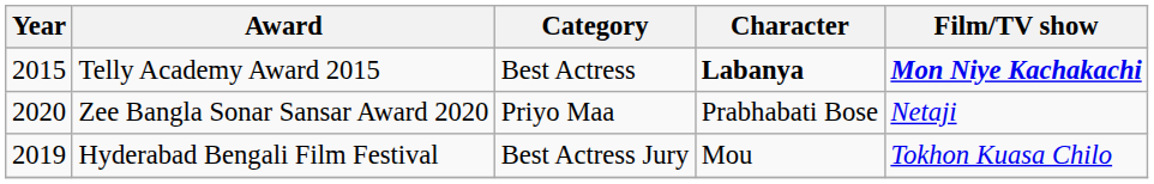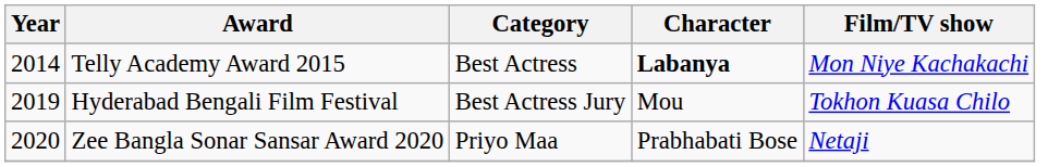 <table class="wikitable sortable">
 <tr>
 <th>Year</th>
 <th>Award</th>
 <th>Category</th>
 <th>Character</th>
 <th>Film/TV show</th>
 </tr>
 <tr>
-<td>2015</td>
+<td>2014</td>
 <td>Telly Academy Award 2015</td>
 <td>Best Actress</td>
 <td><strong>Labanya</strong></td>
-<td><strong><em><a href='#'>Mon Niye Kachakachi</a></em></strong></td>
+<td><em><a href='#'>Mon Niye Kachakachi</a></em></td>
+</tr>
+<tr>
+<td>2019</td>
+<td>Hyderabad Bengali Film Festival</td>
+<td>Best Actress Jury</td>
+<td>Mou</td>
+<td><em><a href='#'>Tokhon Kuasa Chilo</a></em></td>
 </tr>
 <tr>
 <td>2020</td>
 <td>Zee Bangla Sonar Sansar Award 2020</td>
 <td>Priyo Maa</td>
 <td>Prabhabati Bose</td>
 <td><em><a href='#'>Netaji</a></em></td>
 </tr>
 <tr>
-<td>2019</td>
-<td>Hyderabad Bengali Film Festival</td>
-<td>Best Actress Jury</td>
-<td>Mou</td>
-<td><em><a href='#'>Tokhon Kuasa Chilo</a></em></td>
-</tr>
-<tr>
 </tr>
 </table>
